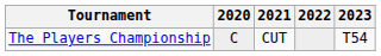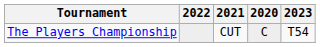 <table class="wikitable" style="font-size:95%;text-align:center;">
 <tr>
 <th>Tournament</th>
+<th>2022</th>
+<th>2021</th>
 <th>2020</th>
-<th>2021</th>
-<th>2022</th>
 <th>2023</th>
 </tr>
 <tr>
 <td align=left><a href='#'>The Players Championship</a></td>
+<td style="background:#eeeeee;"></td>
+<td>CUT</td>
 <td style="background:#eeeeee;">C</td>
-<td>CUT</td>
-<td style="background:#eeeeee;"></td>
 <td>T54</td>
 </tr>
 </table>
